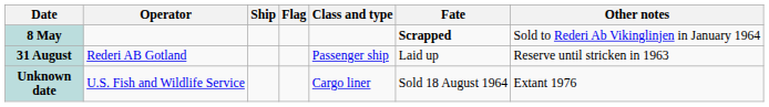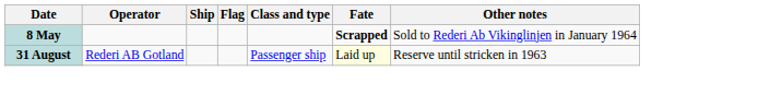 <table class="wikitable">
 <tr>
 <th width="90">Date</th>
 <th>Operator</th>
 <th>Ship</th>
 <th>Flag</th>
 <th>Class and type</th>
 <th>Fate</th>
 <th>Other notes</th>
 </tr>
 <tr ---->
 <th style="background: #bbdddd;">8 May</th>
 <td></td>
 <td><strong></strong></td>
 <td></td>
 <td></td>
 <td><strong>Scrapped</strong></td>
 <td>Sold to <a href='#'>Rederi Ab Vikinglinjen</a> in January 1964</td>
 </tr>
 <tr ---->
 <th style="background: #bbdddd;">31 August</th>
 <td><a href='#'>Rederi AB Gotland</a></td>
 <td><strong></strong></td>
 <td></td>
 <td><a href='#'>Passenger ship</a></td>
-<td>Laid up</td>
+<td style="background: lightyellow;">Laid up</td>
 <td>Reserve until stricken in 1963</td>
 </tr>
-<tr ---->
-<th style="background: #bbdddd;">Unknown date</th>
-<td> <a href='#'>U.S. Fish and Wildlife Service</a></td>
-<td><strong></strong></td>
-<td></td>
-<td><a href='#'>Cargo liner</a></td>
-<td>Sold 18 August 1964</td>
-<td>Extant 1976</td>
-</tr>
 </table>
